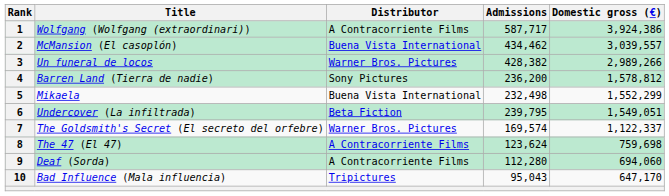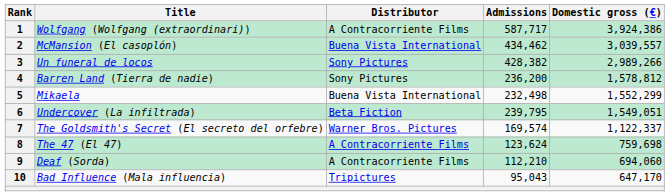 <table class="wikitable" style="margin:1em auto;">
 <tr>
 <th>Rank</th>
 <th>Title</th>
 <th>Distributor</th>
 <th>Admissions</th>
 <th>Domestic gross (<a href='#'>€</a>)</th>
 </tr>
 <tr bgcolor = "bce9d0">
 <th align = "center">1</th>
 <td><em><a href='#'>Wolfgang</a></em> (<em>Wolfgang (extraordinari)</em>)</td>
 <td>A Contracorriente Films</td>
 <td align = "right">587,717</td>
 <td align = "right">3,924,386</td>
 </tr>
 <tr bgcolor = "bce9d0">
 <th align = "center">2</th>
 <td><em><a href='#'>McMansion</a></em> (<em>El casoplón</em>)</td>
 <td><a href='#'>Buena Vista International</a></td>
 <td align = "right">434,462</td>
 <td align = "right">3,039,557</td>
 </tr>
 <tr bgcolor = "bce9d0">
 <th align = "center">3</th>
 <td><em><a href='#'>Un funeral de locos</a></em></td>
-<td><a href='#'>Warner Bros. Pictures</a></td>
+<td><a href='#'>Sony Pictures</a></td>
 <td align = "right">428,382</td>
 <td align = "right">2,989,266</td>
 </tr>
 <tr bgcolor = "bce9d0">
 <th align = "center">4</th>
 <td><em><a href='#'>Barren Land</a></em> (<em>Tierra de nadie</em>)</td>
 <td>Sony Pictures</td>
 <td align = "right">236,200</td>
 <td align = "right">1,578,812</td>
 </tr>
 <tr>
 <th align = "center">5</th>
 <td><em><a href='#'>Mikaela</a></em></td>
 <td>Buena Vista International</td>
 <td align = "right">232,498</td>
 <td align = "right">1,552,299</td>
 </tr>
 <tr bgcolor = "bce9d0">
 <th align = "center">6</th>
 <td><em><a href='#'>Undercover</a></em> (<em>La infiltrada</em>)  </td>
 <td><a href='#'>Beta Fiction</a></td>
 <td align = "right">239,795</td>
 <td align = "right">1,549,051</td>
 </tr>
 <tr>
 <th align = "center">7</th>
 <td><em><a href='#'>The Goldsmith's Secret</a></em> (<em>El secreto del orfebre</em>)</td>
 <td><a href='#'>Warner Bros. Pictures</a></td>
 <td align = "right">169,574</td>
 <td align = "right">1,122,337</td>
 </tr>
 <tr bgcolor = "bce9d0">
 <th align = "center">8</th>
 <td><em><a href='#'>The 47</a></em> (<em>El 47</em>) </td>
 <td><a href='#'>A Contracorriente Films</a></td>
 <td align = "right">123,624</td>
 <td align = "right">759,698</td>
 </tr>
 <tr bgcolor = "bce9d0">
 <th align = "center">9</th>
 <td><em><a href='#'>Deaf</a></em> (<em>Sorda</em>)</td>
 <td>A Contracorriente Films</td>
-<td align = "right">112,280</td>
+<td align = "right">112,210</td>
 <td align = "right">694,060</td>
 </tr>
 <tr>
 <th align = "center">10</th>
 <td><em><a href='#'>Bad Influence</a></em> (<em>Mala influencia</em>)</td>
 <td><a href='#'>Tripictures</a></td>
 <td align = "right">95,043</td>
 <td align = "right">647,170</td>
 </tr>
 <tr>
 <th align = "center" colspan = "5"></th>
 </tr>
 </table>
